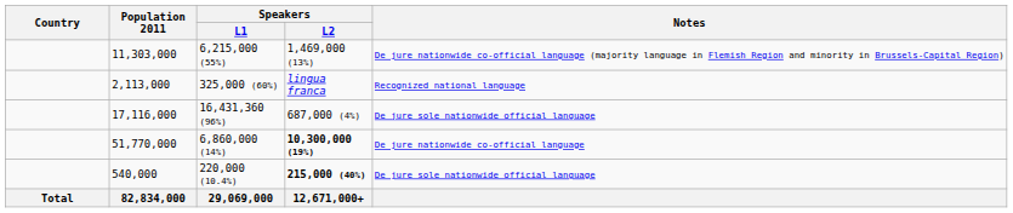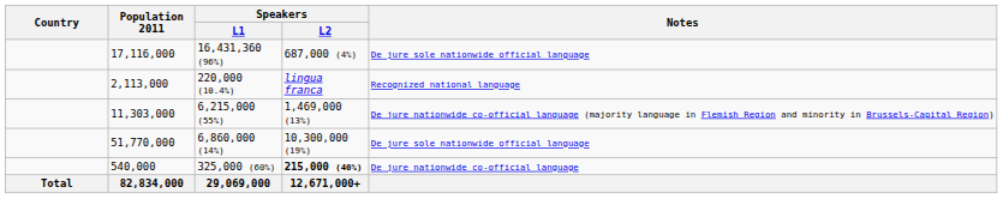 <table class="sortable wikitable">
 <tr>
 <th rowspan=2 class="unsortable" width="120px">Country</th>
 <th rowspan=2 data-sort-type="number"  width="100px">Population<br>2011</th>
 <th colspan=2>Speakers</th>
 <th rowspan=2>Notes</th>
 </tr>
 <tr>
 <th data-sort-type="number"  width="100px"><a href='#'>L1</a></th>
 <th data-sort-type="number"  width="100px"><a href='#'>L2</a></th>
 </tr>
 <tr>
 <td> <br> </td>
+<td>17,116,000</td>
+<td>16,431,360 <small>(96%)</small></td>
+<td>687,000 <small>(4%)</small></td>
+<td><small><a href='#'>De jure sole nationwide official language</a></small></td>
+</tr>
+<tr>
+<td> <br> </td>
+<td>2,113,000</td>
+<td>220,000 <small>(10.4%)</small></td>
+<td><em><a href='#'>lingua franca</a></em></td>
+<td><small><a href='#'>Recognized national language</a></small></td>
+</tr>
+<tr>
+<td> <br> </td>
 <td>11,303,000</td>
 <td>6,215,000 <small>(55%)</small></td>
 <td>1,469,000 <small>(13%)</small></td>
 <td><small><a href='#'>De jure nationwide co-official language</a> (majority language in <a href='#'>Flemish Region</a> and minority in <a href='#'>Brussels-Capital Region</a>)</small></td>
 </tr>
 <tr>
 <td> <br> </td>
-<td>2,113,000</td>
-<td>325,000 <small>(60%)</small></td>
-<td><em><a href='#'>lingua franca</a></em></td>
-<td><small><a href='#'>Recognized national language</a></small></td>
-</tr>
-<tr>
-<td> <br> </td>
-<td>17,116,000</td>
-<td>16,431,360 <small>(96%)</small></td>
-<td>687,000 <small>(4%)</small></td>
+<td>51,770,000</td>
+<td>6,860,000 <small>(14%)</small></td>
+<td>10,300,000 <small>(19%)</small></td>
 <td><small><a href='#'>De jure sole nationwide official language</a></small></td>
 </tr>
 <tr>
 <td> <br> </td>
-<td>51,770,000</td>
-<td>6,860,000 <small>(14%)</small></td>
-<td><strong>10,300,000 <small>(19%)</small></strong></td>
+<td>540,000</td>
+<td>325,000 <small>(60%)</small></td>
+<td><strong>215,000 <small>(40%)</small></strong></td>
 <td><small><a href='#'>De jure nationwide co-official language</a></small></td>
-</tr>
-<tr>
-<td> <br> </td>
-<td>540,000</td>
-<td>220,000 <small>(10.4%)</small></td>
-<td><strong>215,000 <small>(40%)</small></strong></td>
-<td><small><a href='#'>De jure sole nationwide official language</a></small></td>
 </tr>
 <tr>
 <th>Total</th>
 <th> 82,834,000</th>
 <th> 29,069,000</th>
 <th> 12,671,000+</th>
 <th></th>
 </tr>
 </table>
